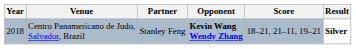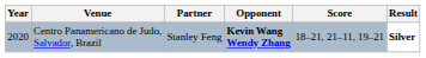 <table class="sortable wikitable" style="font-size: 90%;">
 <tr>
 <th>Year</th>
 <th>Venue</th>
 <th>Partner</th>
 <th>Opponent</th>
 <th>Score</th>
 <th>Result</th>
 </tr>
 <tr style="background:#AABBCC">
-<td align="center">2018</td>
+<td align="center">2020</td>
 <td align="left">Centro Panamericano de Judo,<br><a href='#'>Salvador</a>, Brazil</td>
 <td align="left"> Stanley Feng</td>
 <td align="left"><strong> Kevin Wang<br> <a href='#'>Wendy Zhang</a></strong></td>
 <td align="left">18–21,  21–11, 19–21</td>
 <td style="text-align:left; background:white"> <strong>Silver</strong></td>
 </tr>
 </table>
